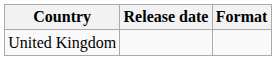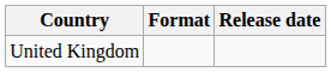 <table class="wikitable">
 <tr>
 <th>Country</th>
+<th>Format</th>
 <th>Release date</th>
-<th>Format</th>
 </tr>
 <tr>
 <td>United Kingdom</td>
 <td></td>
 <td></td>
 </tr>
 </table>
